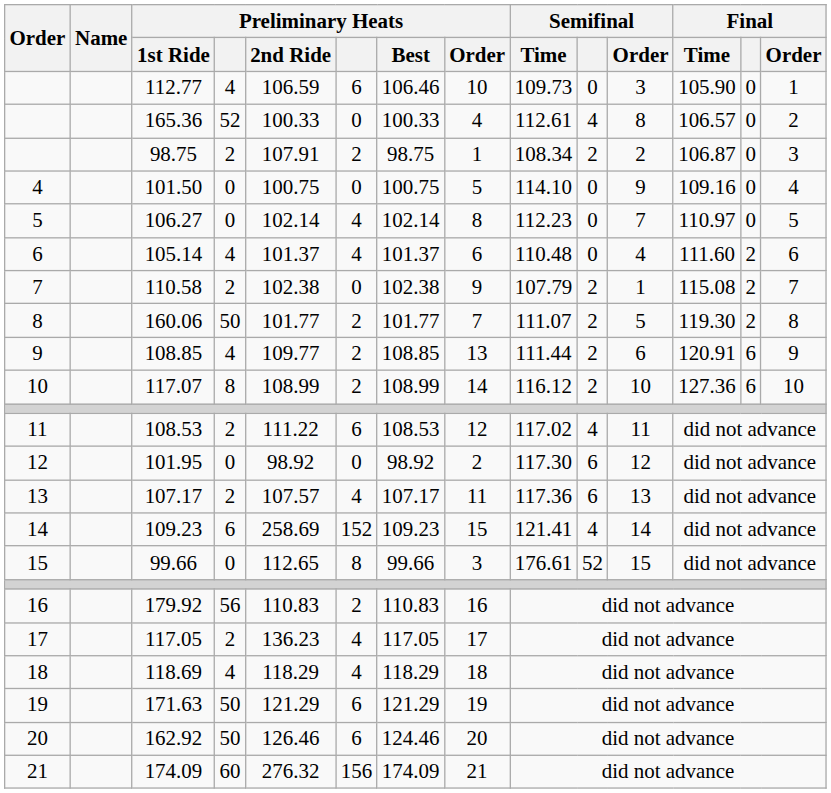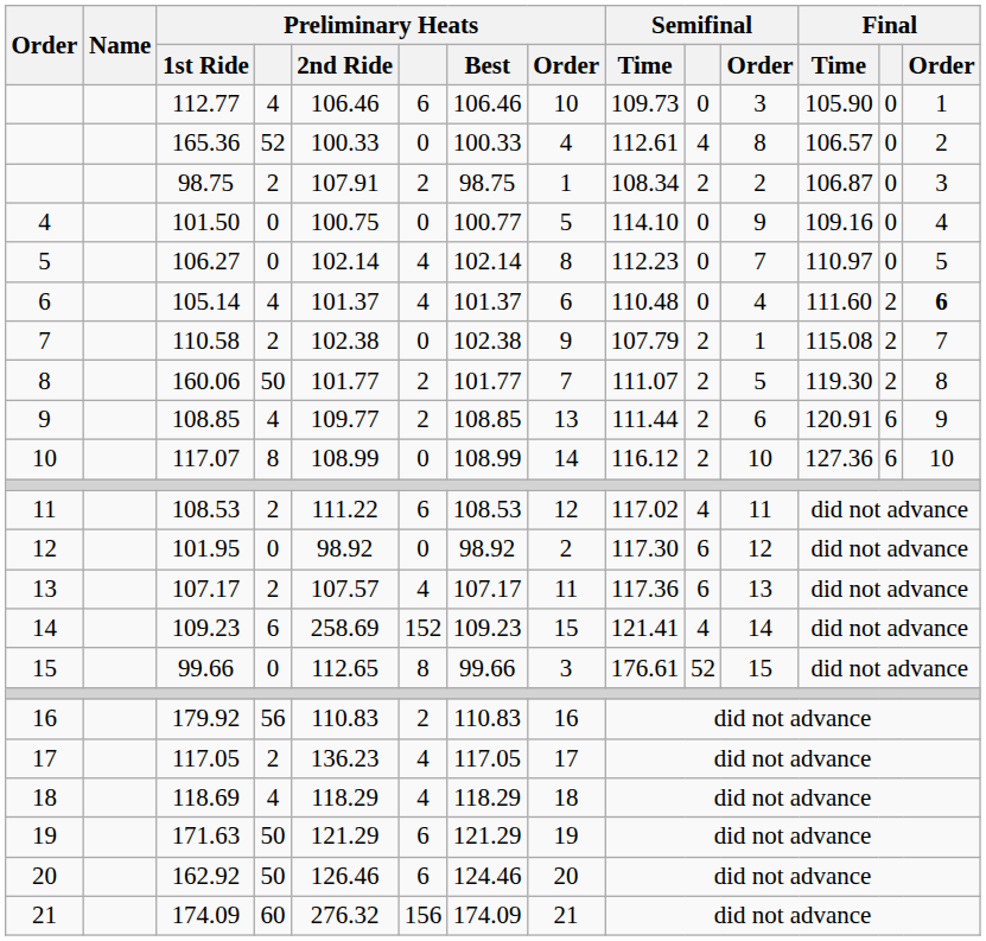 <table class="wikitable" style="text-align:center">
 <tr>
 <th rowspan=2>Order</th>
 <th rowspan=2>Name</th>
 <th colspan=6>Preliminary Heats</th>
 <th colspan=3>Semifinal</th>
 <th colspan=3>Final</th>
 </tr>
 <tr>
 <th>1st Ride</th>
 <th></th>
 <th>2nd Ride</th>
 <th></th>
 <th>Best</th>
 <th>Order</th>
 <th>Time</th>
 <th></th>
 <th>Order</th>
 <th>Time</th>
 <th></th>
 <th>Order</th>
 </tr>
 <tr>
 <td></td>
 <td align=left></td>
 <td>112.77</td>
 <td>4</td>
-<td>106.59</td>
+<td>106.46</td>
 <td>6</td>
 <td>106.46</td>
 <td>10</td>
 <td>109.73</td>
 <td>0</td>
 <td>3</td>
 <td>105.90</td>
 <td>0</td>
 <td>1</td>
 </tr>
 <tr>
 <td></td>
 <td align=left></td>
 <td>165.36</td>
 <td>52</td>
 <td>100.33</td>
 <td>0</td>
 <td>100.33</td>
 <td>4</td>
 <td>112.61</td>
 <td>4</td>
 <td>8</td>
 <td>106.57</td>
 <td>0</td>
 <td>2</td>
 </tr>
 <tr>
 <td></td>
 <td align=left></td>
 <td>98.75</td>
 <td>2</td>
 <td>107.91</td>
 <td>2</td>
 <td>98.75</td>
 <td>1</td>
 <td>108.34</td>
 <td>2</td>
 <td>2</td>
 <td>106.87</td>
 <td>0</td>
 <td>3</td>
 </tr>
 <tr>
 <td>4</td>
 <td align=left></td>
 <td>101.50</td>
 <td>0</td>
 <td>100.75</td>
 <td>0</td>
-<td>100.75</td>
+<td>100.77</td>
 <td>5</td>
 <td>114.10</td>
 <td>0</td>
 <td>9</td>
 <td>109.16</td>
 <td>0</td>
 <td>4</td>
 </tr>
 <tr>
 <td>5</td>
 <td align=left></td>
 <td>106.27</td>
 <td>0</td>
 <td>102.14</td>
 <td>4</td>
 <td>102.14</td>
 <td>8</td>
 <td>112.23</td>
 <td>0</td>
 <td>7</td>
 <td>110.97</td>
 <td>0</td>
 <td>5</td>
 </tr>
 <tr>
 <td>6</td>
 <td align=left></td>
 <td>105.14</td>
 <td>4</td>
 <td>101.37</td>
 <td>4</td>
 <td>101.37</td>
 <td>6</td>
 <td>110.48</td>
 <td>0</td>
 <td>4</td>
 <td>111.60</td>
 <td>2</td>
-<td>6</td>
+<td><strong>6</strong></td>
 </tr>
 <tr>
 <td>7</td>
 <td align=left></td>
 <td>110.58</td>
 <td>2</td>
 <td>102.38</td>
 <td>0</td>
 <td>102.38</td>
 <td>9</td>
 <td>107.79</td>
 <td>2</td>
 <td>1</td>
 <td>115.08</td>
 <td>2</td>
 <td>7</td>
 </tr>
 <tr>
 <td>8</td>
 <td align=left></td>
 <td>160.06</td>
 <td>50</td>
 <td>101.77</td>
 <td>2</td>
 <td>101.77</td>
 <td>7</td>
 <td>111.07</td>
 <td>2</td>
 <td>5</td>
 <td>119.30</td>
 <td>2</td>
 <td>8</td>
 </tr>
 <tr>
 <td>9</td>
 <td align=left></td>
 <td>108.85</td>
 <td>4</td>
 <td>109.77</td>
 <td>2</td>
 <td>108.85</td>
 <td>13</td>
 <td>111.44</td>
 <td>2</td>
 <td>6</td>
 <td>120.91</td>
 <td>6</td>
 <td>9</td>
 </tr>
 <tr>
 <td>10</td>
 <td align=left></td>
 <td>117.07</td>
 <td>8</td>
 <td>108.99</td>
-<td>2</td>
+<td>0</td>
 <td>108.99</td>
 <td>14</td>
 <td>116.12</td>
 <td>2</td>
 <td>10</td>
 <td>127.36</td>
 <td>6</td>
 <td>10</td>
 </tr>
 <tr bgcolor=lightgray>
 <td colspan=14></td>
 </tr>
 <tr>
 <td>11</td>
 <td align=left></td>
 <td>108.53</td>
 <td>2</td>
 <td>111.22</td>
 <td>6</td>
 <td>108.53</td>
 <td>12</td>
 <td>117.02</td>
 <td>4</td>
 <td>11</td>
 <td colspan=3>did not advance</td>
 </tr>
 <tr>
 <td>12</td>
 <td align=left></td>
 <td>101.95</td>
 <td>0</td>
 <td>98.92</td>
 <td>0</td>
 <td>98.92</td>
 <td>2</td>
 <td>117.30</td>
 <td>6</td>
 <td>12</td>
 <td colspan=3>did not advance</td>
 </tr>
 <tr>
 <td>13</td>
 <td align=left></td>
 <td>107.17</td>
 <td>2</td>
 <td>107.57</td>
 <td>4</td>
 <td>107.17</td>
 <td>11</td>
 <td>117.36</td>
 <td>6</td>
 <td>13</td>
 <td colspan=3>did not advance</td>
 </tr>
 <tr>
 <td>14</td>
 <td align=left></td>
 <td>109.23</td>
 <td>6</td>
 <td>258.69</td>
 <td>152</td>
 <td>109.23</td>
 <td>15</td>
 <td>121.41</td>
 <td>4</td>
 <td>14</td>
 <td colspan=3>did not advance</td>
 </tr>
 <tr>
 <td>15</td>
 <td align=left></td>
 <td>99.66</td>
 <td>0</td>
 <td>112.65</td>
 <td>8</td>
 <td>99.66</td>
 <td>3</td>
 <td>176.61</td>
 <td>52</td>
 <td>15</td>
 <td colspan=3>did not advance</td>
 </tr>
 <tr bgcolor=lightgray>
 <td colspan=14></td>
 </tr>
 <tr>
 <td>16</td>
 <td align=left></td>
 <td>179.92</td>
 <td>56</td>
 <td>110.83</td>
 <td>2</td>
 <td>110.83</td>
 <td>16</td>
 <td colspan=6>did not advance</td>
 </tr>
 <tr>
 <td>17</td>
 <td align=left></td>
 <td>117.05</td>
 <td>2</td>
 <td>136.23</td>
 <td>4</td>
 <td>117.05</td>
 <td>17</td>
 <td colspan=6>did not advance</td>
 </tr>
 <tr>
 <td>18</td>
 <td align=left></td>
 <td>118.69</td>
 <td>4</td>
 <td>118.29</td>
 <td>4</td>
 <td>118.29</td>
 <td>18</td>
 <td colspan=6>did not advance</td>
 </tr>
 <tr>
 <td>19</td>
 <td align=left></td>
 <td>171.63</td>
 <td>50</td>
 <td>121.29</td>
 <td>6</td>
 <td>121.29</td>
 <td>19</td>
 <td colspan=6>did not advance</td>
 </tr>
 <tr>
 <td>20</td>
 <td align=left></td>
 <td>162.92</td>
 <td>50</td>
 <td>126.46</td>
 <td>6</td>
 <td>124.46</td>
 <td>20</td>
 <td colspan=6>did not advance</td>
 </tr>
 <tr>
 <td>21</td>
 <td align=left></td>
 <td>174.09</td>
 <td>60</td>
 <td>276.32</td>
 <td>156</td>
 <td>174.09</td>
 <td>21</td>
 <td colspan=6>did not advance</td>
 </tr>
 </table>
